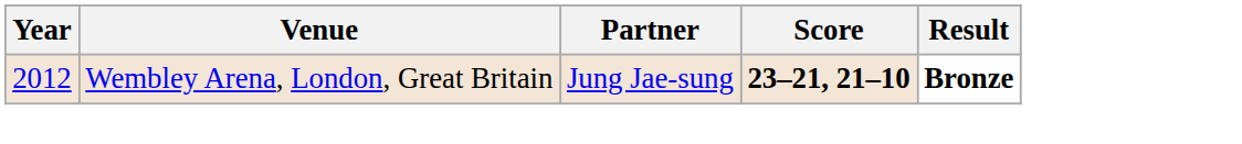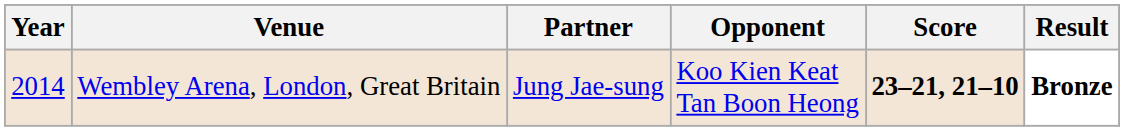 <table class="sortable wikitable" style="font-size: 90%;">
 <tr>
 <th>Year</th>
 <th>Venue</th>
 <th>Partner</th>
+<th>Opponent</th>
 <th>Score</th>
 <th>Result</th>
 </tr>
 <tr style="background:#F3E6D7">
-<td align="center"><a href='#'>2012</a></td>
+<td align="center"><a href='#'>2014</a></td>
 <td align="left"><a href='#'>Wembley Arena</a>, <a href='#'>London</a>, Great Britain</td>
 <td align="left"> <a href='#'>Jung Jae-sung</a></td>
+<td align="left"> <a href='#'>Koo Kien Keat</a> <br>  <a href='#'>Tan Boon Heong</a></td>
 <td align="left"><strong>23–21, 21–10</strong></td>
 <td style="text-align:left; background:white"> <strong>Bronze</strong></td>
 </tr>
 </table>
